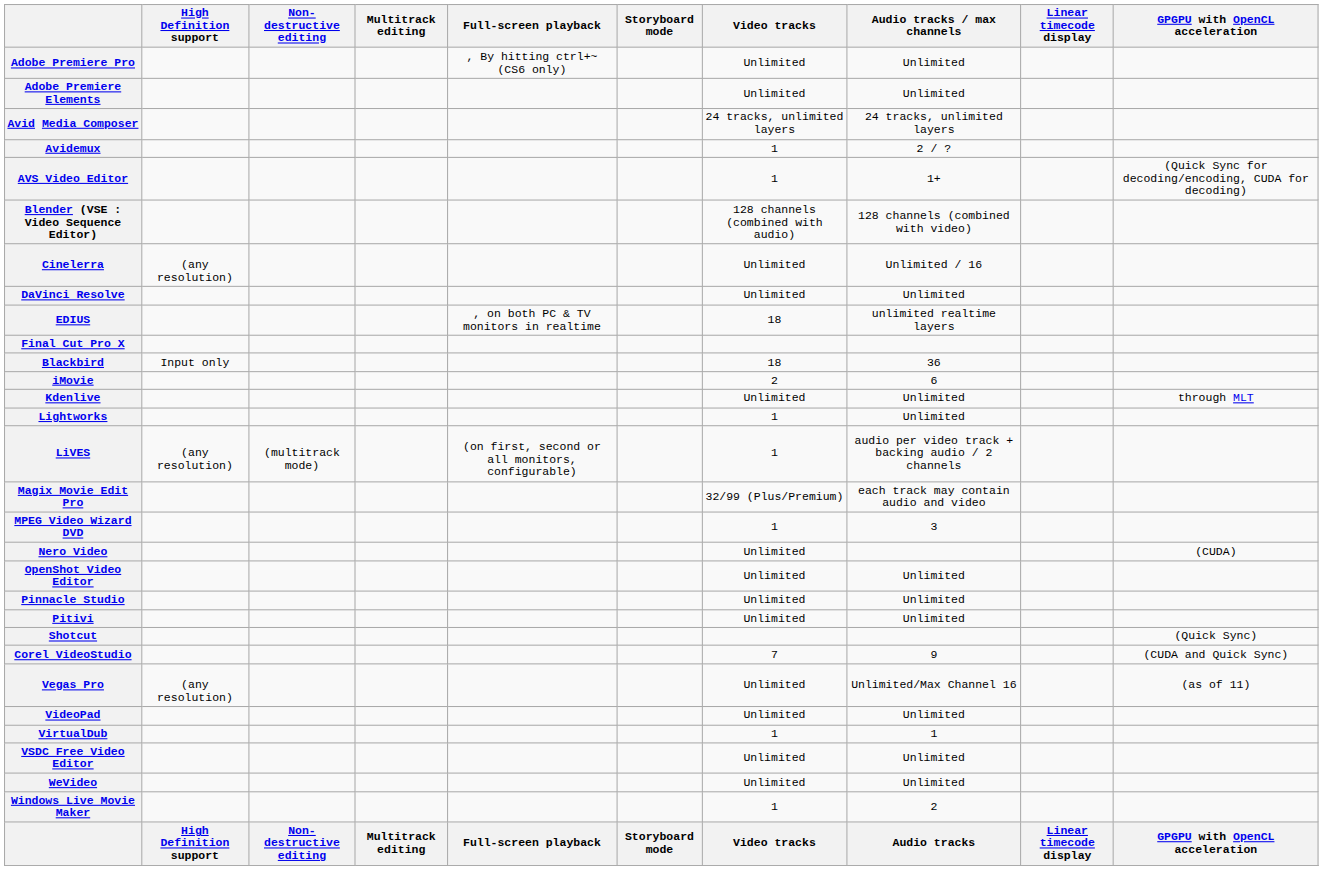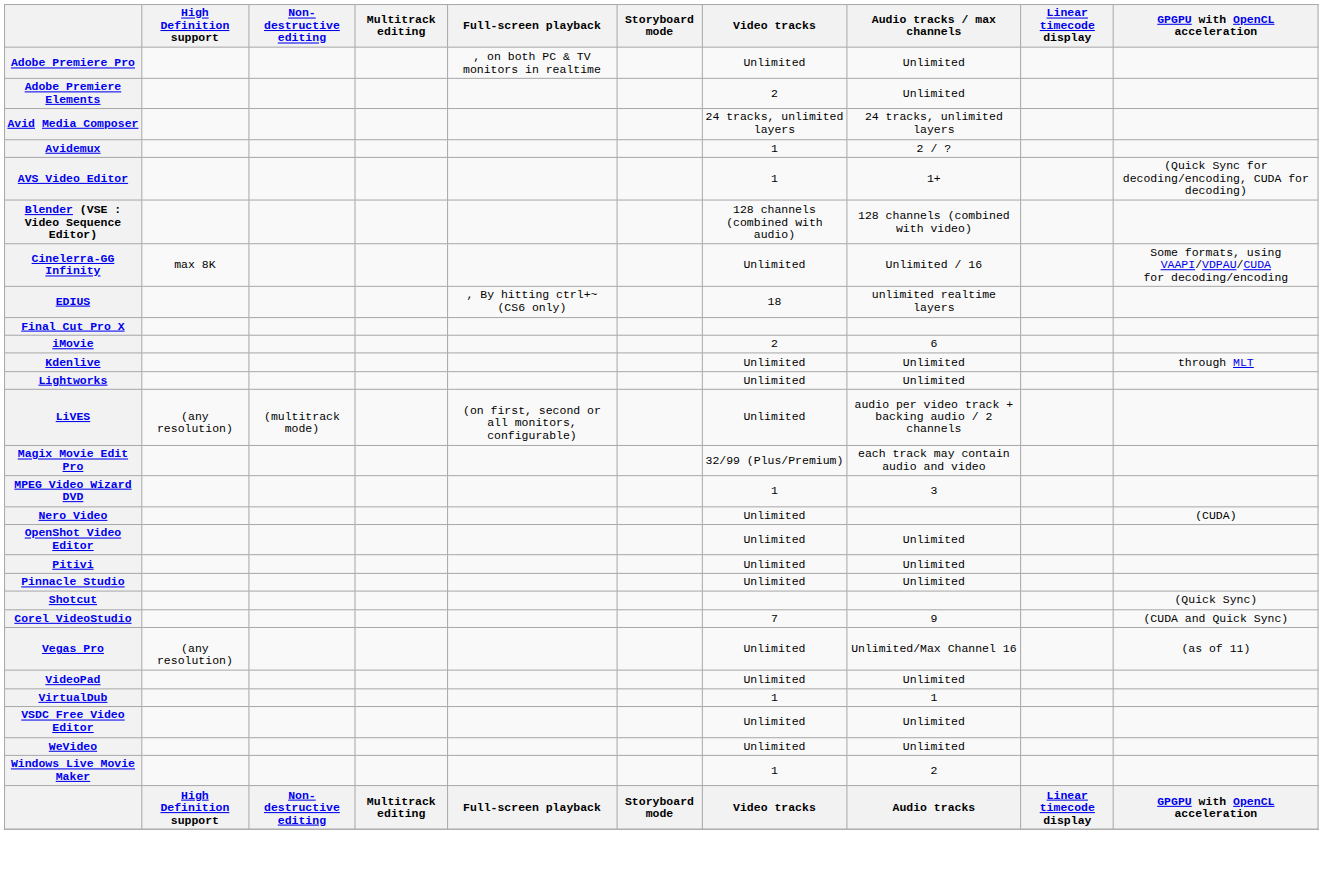 <table class="wikitable sortable sort-under" style="font-size: 85%; text-align: center; width: 100%">
 <tr>
 <th></th>
 <th><a href='#'>High Definition</a> support</th>
 <th><a href='#'>Non-destructive editing</a></th>
 <th>Multitrack editing</th>
 <th>Full-screen playback</th>
 <th>Storyboard mode</th>
 <th>Video tracks</th>
 <th>Audio tracks / max channels</th>
 <th><a href='#'>Linear timecode</a> display</th>
 <th><a href='#'>GPGPU</a> with <a href='#'>OpenCL</a> acceleration</th>
 </tr>
 <tr>
 <th><a href='#'>Adobe Premiere Pro</a></th>
 <td></td>
 <td></td>
 <td></td>
-<td>, By hitting ctrl+~ (CS6 only)</td>
+<td>, on both PC & TV monitors in realtime</td>
 <td></td>
 <td>Unlimited</td>
 <td>Unlimited</td>
 <td></td>
 <td></td>
 </tr>
 <tr>
 <th><a href='#'>Adobe Premiere Elements</a></th>
 <td></td>
 <td></td>
 <td></td>
 <td></td>
 <td></td>
-<td>Unlimited</td>
+<td>2</td>
 <td>Unlimited</td>
 <td></td>
 <td></td>
 </tr>
 <tr>
 <th><a href='#'>Avid</a> <a href='#'>Media Composer</a></th>
 <td></td>
 <td></td>
 <td></td>
 <td></td>
 <td></td>
 <td>24 tracks, unlimited layers</td>
 <td>24 tracks, unlimited layers</td>
 <td></td>
 <td></td>
 </tr>
 <tr>
 <th><a href='#'>Avidemux</a></th>
 <td></td>
 <td></td>
 <td></td>
 <td></td>
 <td></td>
 <td>1</td>
 <td>2 / ?</td>
 <td></td>
 <td></td>
 </tr>
 <tr>
 <th><a href='#'>AVS Video Editor</a></th>
 <td></td>
 <td></td>
 <td></td>
 <td></td>
 <td></td>
 <td>1</td>
 <td>1+</td>
 <td></td>
 <td> (Quick Sync for decoding/encoding, CUDA for decoding)</td>
 </tr>
 <tr>
 <th><a href='#'>Blender</a> (VSE : Video Sequence Editor)</th>
 <td></td>
 <td></td>
 <td></td>
 <td></td>
 <td></td>
 <td>128 channels (combined with audio)</td>
 <td>128 channels (combined with video)</td>
 <td></td>
 <td></td>
 </tr>
 <tr>
-<th><a href='#'>Cinelerra</a></th>
-<td> <br>(any resolution)</td>
+<th><a href='#'>Cinelerra-GG Infinity</a></th>
+<td> max 8K</td>
 <td></td>
 <td></td>
 <td></td>
 <td></td>
 <td>Unlimited</td>
 <td>Unlimited / 16</td>
 <td></td>
-<td></td>
-</tr>
-<tr>
-<th><a href='#'>DaVinci Resolve</a></th>
-<td></td>
-<td></td>
-<td></td>
-<td></td>
-<td></td>
-<td>Unlimited</td>
-<td>Unlimited</td>
-<td></td>
-<td></td>
+<td>Some formats, using<br><a href='#'>VAAPI</a>/<a href='#'>VDPAU</a>/<a href='#'>CUDA</a><br>for decoding/encoding</td>
 </tr>
 <tr>
 <th><a href='#'>EDIUS</a></th>
 <td></td>
 <td></td>
 <td></td>
-<td>, on both PC & TV monitors in realtime</td>
+<td>, By hitting ctrl+~ (CS6 only)</td>
 <td></td>
 <td>18</td>
 <td>unlimited realtime layers</td>
 <td></td>
 <td></td>
 </tr>
 <tr>
 <th><a href='#'>Final Cut Pro X</a></th>
 <td></td>
 <td></td>
 <td></td>
 <td></td>
 <td></td>
 <td></td>
 <td></td>
-<td></td>
-<td></td>
-</tr>
-<tr>
-<th><a href='#'>Blackbird</a></th>
-<td>Input only</td>
-<td></td>
-<td></td>
-<td></td>
-<td></td>
-<td>18</td>
-<td>36</td>
 <td></td>
 <td></td>
 </tr>
 <tr>
 <th><a href='#'>iMovie</a></th>
 <td></td>
 <td></td>
 <td></td>
 <td></td>
 <td></td>
 <td>2</td>
 <td>6</td>
 <td></td>
 <td></td>
 </tr>
 <tr>
 <th><a href='#'>Kdenlive</a></th>
 <td></td>
 <td></td>
 <td></td>
 <td></td>
 <td></td>
 <td>Unlimited</td>
 <td>Unlimited</td>
 <td></td>
 <td> through <a href='#'>MLT</a></td>
 </tr>
 <tr>
 <th><a href='#'>Lightworks</a></th>
 <td></td>
 <td></td>
 <td></td>
 <td></td>
 <td></td>
-<td>1</td>
+<td>Unlimited</td>
 <td>Unlimited</td>
 <td></td>
 <td></td>
 </tr>
 <tr>
 <th><a href='#'>LiVES</a></th>
 <td> <br>(any resolution)</td>
 <td> <br>(multitrack mode)</td>
 <td></td>
 <td> <br>(on first, second or all monitors, configurable)</td>
 <td></td>
-<td>1</td>
+<td>Unlimited</td>
 <td>audio per video track + backing audio / 2 channels</td>
 <td></td>
 <td></td>
 </tr>
 <tr>
 <th><a href='#'>Magix Movie Edit Pro</a></th>
 <td></td>
 <td></td>
 <td></td>
 <td></td>
 <td></td>
 <td>32/99 (Plus/Premium)</td>
 <td>each track may contain audio and video</td>
 <td></td>
 <td></td>
 </tr>
 <tr>
 <th><a href='#'>MPEG Video Wizard DVD</a></th>
 <td></td>
 <td></td>
 <td></td>
 <td></td>
 <td></td>
 <td>1</td>
 <td>3</td>
 <td></td>
 <td></td>
 </tr>
 <tr>
 <th><a href='#'>Nero Video</a></th>
 <td></td>
 <td></td>
 <td></td>
 <td></td>
 <td></td>
 <td>Unlimited</td>
 <td></td>
 <td></td>
 <td> (CUDA)</td>
 </tr>
 <tr>
 <th><a href='#'>OpenShot Video Editor</a></th>
 <td></td>
 <td></td>
 <td></td>
 <td></td>
 <td></td>
 <td>Unlimited</td>
 <td>Unlimited</td>
 <td></td>
 <td></td>
 </tr>
 <tr>
-<th><a href='#'>Pinnacle Studio</a></th>
+<th><a href='#'>Pitivi</a></th>
 <td></td>
 <td></td>
 <td></td>
 <td></td>
 <td></td>
 <td>Unlimited</td>
 <td>Unlimited</td>
 <td></td>
 <td></td>
 </tr>
 <tr>
-<th><a href='#'>Pitivi</a></th>
+<th><a href='#'>Pinnacle Studio</a></th>
 <td></td>
 <td></td>
 <td></td>
 <td></td>
 <td></td>
 <td>Unlimited</td>
 <td>Unlimited</td>
 <td></td>
 <td></td>
 </tr>
 <tr>
 <th><a href='#'>Shotcut</a></th>
 <td></td>
 <td></td>
 <td></td>
 <td></td>
 <td></td>
 <td></td>
 <td></td>
 <td></td>
 <td> (Quick Sync)</td>
 </tr>
 <tr>
 <th><a href='#'>Corel VideoStudio</a></th>
 <td></td>
 <td></td>
 <td></td>
 <td></td>
 <td></td>
 <td>7</td>
 <td>9</td>
 <td></td>
 <td> (CUDA and Quick Sync)</td>
 </tr>
 <tr>
 <th><a href='#'>Vegas Pro</a></th>
 <td><br>(any resolution)</td>
 <td></td>
 <td></td>
 <td></td>
 <td></td>
 <td>Unlimited</td>
 <td>Unlimited/Max Channel 16</td>
 <td></td>
 <td> (as of 11)</td>
 </tr>
 <tr>
 <th><a href='#'>VideoPad</a></th>
 <td></td>
 <td></td>
 <td></td>
 <td></td>
 <td></td>
 <td>Unlimited</td>
 <td>Unlimited</td>
 <td></td>
 <td></td>
 </tr>
 <tr>
 <th><a href='#'>VirtualDub</a></th>
 <td></td>
 <td></td>
 <td></td>
 <td></td>
 <td></td>
 <td>1</td>
 <td>1</td>
 <td></td>
 <td></td>
 </tr>
 <tr>
 <th><a href='#'>VSDC Free Video Editor</a></th>
 <td></td>
 <td></td>
 <td></td>
 <td></td>
 <td></td>
 <td>Unlimited</td>
 <td>Unlimited</td>
 <td></td>
 <td></td>
 </tr>
 <tr>
 <th><a href='#'>WeVideo</a></th>
 <td></td>
 <td></td>
 <td></td>
 <td></td>
 <td></td>
 <td>Unlimited</td>
 <td>Unlimited</td>
 <td></td>
 <td></td>
 </tr>
 <tr>
 <th><a href='#'>Windows Live Movie Maker</a></th>
 <td></td>
 <td></td>
 <td></td>
 <td></td>
 <td></td>
 <td>1</td>
 <td>2</td>
 <td></td>
 <td></td>
 </tr>
 <tr class="sortbottom">
 <th></th>
 <th><a href='#'>High Definition</a> support</th>
 <th><a href='#'>Non-destructive editing</a></th>
 <th>Multitrack editing</th>
 <th>Full-screen playback</th>
 <th>Storyboard mode</th>
 <th>Video tracks</th>
 <th>Audio tracks</th>
 <th><a href='#'>Linear timecode</a> display</th>
 <th><a href='#'>GPGPU</a> with <a href='#'>OpenCL</a> acceleration</th>
 </tr>
 <tr>
 </tr>
 </table>
